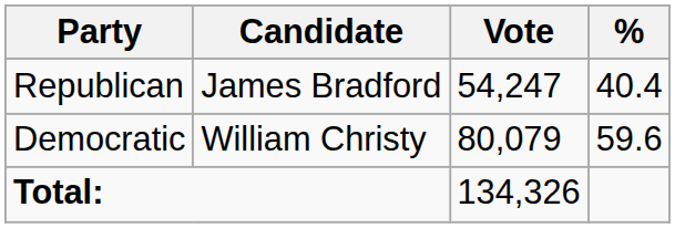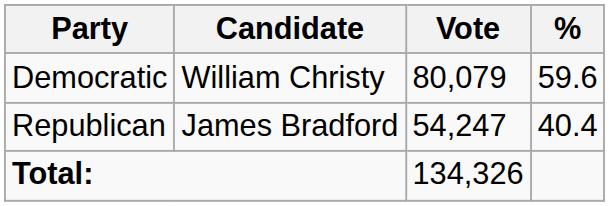 <table class="wikitable">
 <tr>
 <th>Party</th>
 <th>Candidate</th>
 <th>Vote</th>
 <th>%</th>
 </tr>
 <tr>
+<td>Democratic</td>
+<td>William Christy</td>
+<td>80,079</td>
+<td>59.6</td>
+</tr>
+<tr>
 <td>Republican</td>
 <td>James Bradford</td>
 <td>54,247</td>
 <td>40.4</td>
-</tr>
-<tr>
-<td>Democratic</td>
-<td>William Christy</td>
-<td>80,079</td>
-<td>59.6</td>
 </tr>
 <tr>
 <td colspan="2"><strong>Total:</strong></td>
 <td>134,326</td>
 <td></td>
 </tr>
 </table>
